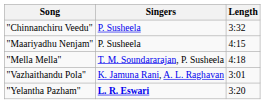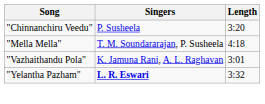 <table class="wikitable" style="font-size:95%;">
 <tr>
 <th>Song</th>
 <th>Singers</th>
 <th>Length</th>
 </tr>
 <tr>
 <td>"Chinnanchiru Veedu"</td>
 <td><a href='#'>P. Susheela</a></td>
-<td>3:32</td>
-</tr>
-<tr>
-<td>"Maariyadhu Nenjam"</td>
-<td>P. Susheela</td>
-<td>4:15</td>
+<td>3:20</td>
 </tr>
 <tr>
 <td>"Mella Mella"</td>
 <td><a href='#'>T. M. Soundararajan</a>, P. Susheela</td>
 <td>4:18</td>
 </tr>
 <tr>
 <td>"Vazhaithandu Pola"</td>
 <td><a href='#'>K. Jamuna Rani</a>, <a href='#'>A. L. Raghavan</a></td>
 <td>3:01</td>
 </tr>
 <tr>
 <td>"Yelantha Pazham"</td>
 <td><strong><a href='#'>L. R. Eswari</a></strong></td>
-<td>3:20</td>
+<td>3:32</td>
 </tr>
 </table>
